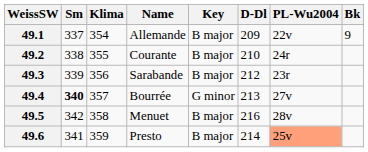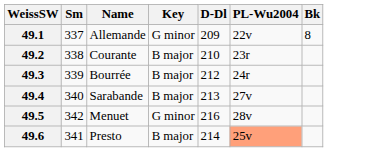 <table border="1" class="wikitable sortable">
 <tr>
 <th data-sort-type="number">WeissSW</th>
 <th>Sm</th>
-<th>Klima</th>
 <th class="unsortable">Name</th>
 <th class="unsortable">Key</th>
 <th>D-Dl</th>
 <th>PL-Wu2004</th>
 <th>Bk</th>
 </tr>
 <tr>
 <th data-sort-value="1">49.1</th>
 <td>337</td>
-<td>354</td>
 <td>Allemande</td>
-<td>B major</td>
+<td>G minor</td>
 <td>209</td>
 <td>22v</td>
-<td>9</td>
+<td>8</td>
 </tr>
 <tr>
 <th data-sort-value="2">49.2</th>
 <td>338</td>
-<td>355</td>
 <td>Courante</td>
 <td>B major</td>
 <td>210</td>
-<td>24r</td>
+<td>23r</td>
 <td></td>
 </tr>
 <tr>
 <th data-sort-value="3">49.3</th>
 <td>339</td>
-<td>356</td>
-<td>Sarabande</td>
+<td>Bourrée</td>
 <td>B major</td>
 <td>212</td>
-<td>23r</td>
+<td>24r</td>
 <td></td>
 </tr>
 <tr>
 <th data-sort-value="4">49.4</th>
-<td><strong>340</strong></td>
-<td>357</td>
-<td>Bourrée</td>
-<td>G minor</td>
+<td>340</td>
+<td>Sarabande</td>
+<td>B major</td>
 <td>213</td>
 <td>27v</td>
 <td></td>
 </tr>
 <tr>
 <th data-sort-value="5">49.5</th>
 <td>342</td>
-<td>358</td>
 <td>Menuet</td>
-<td>B major</td>
+<td>G minor</td>
 <td>216</td>
 <td>28v</td>
 <td></td>
 </tr>
 <tr>
 <th data-sort-value="6">49.6</th>
 <td>341</td>
-<td>359</td>
 <td>Presto</td>
 <td>B major</td>
 <td>214</td>
 <td style="background: lightsalmon;">25v</td>
 <td></td>
 </tr>
 </table>
